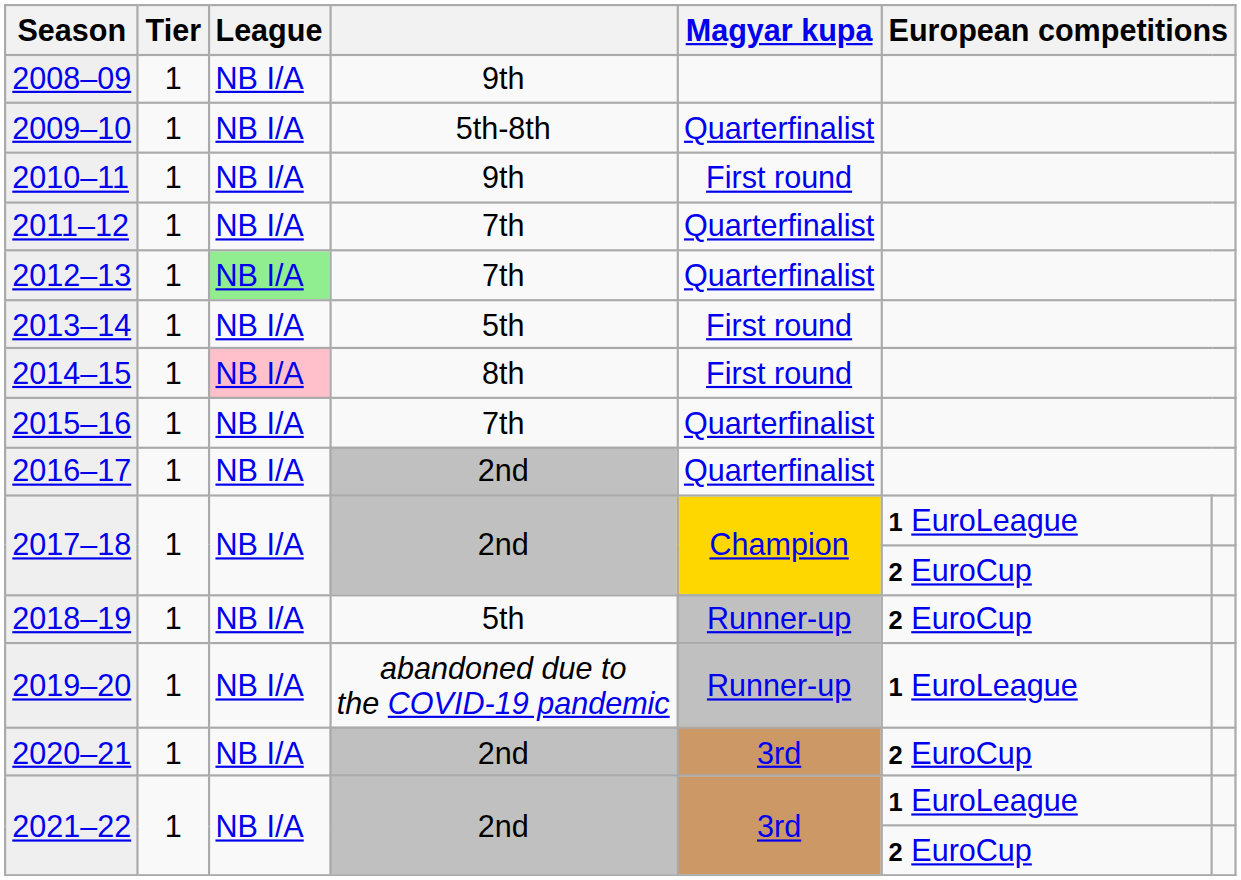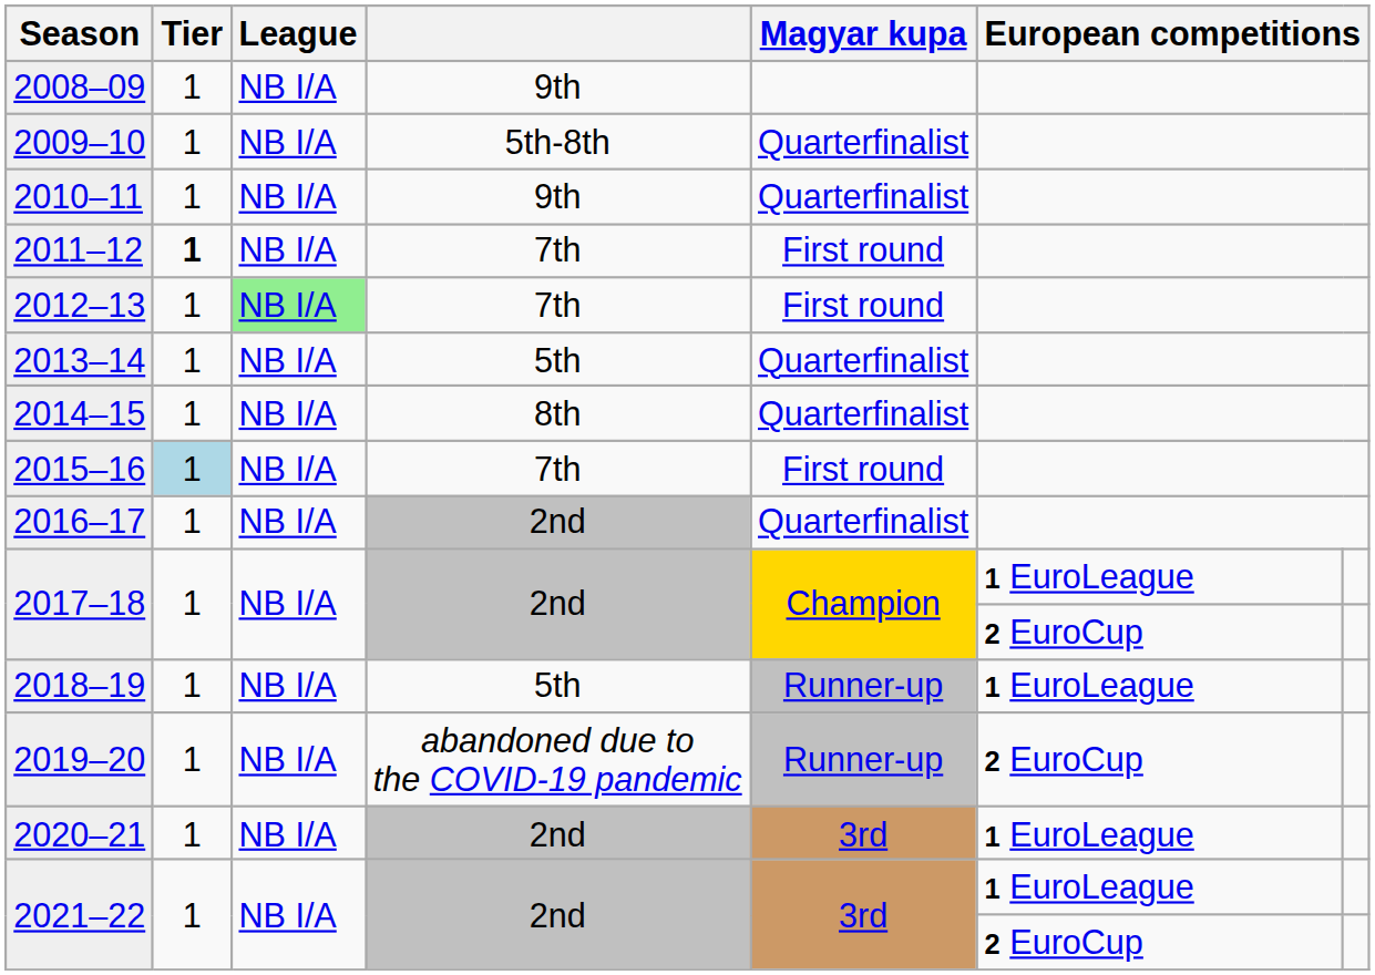 <table class="wikitable"  style="font-size:88%;">
 <tr>
 <th>Season</th>
 <th>Tier</th>
 <th>League</th>
 <th></th>
 <th><a href='#'>Magyar kupa</a></th>
 <th colspan=2>European competitions</th>
 </tr>
 <tr>
 <td style="background:#efefef;"><a href='#'>2008–09</a></td>
 <td align="center">1</td>
 <td><a href='#'>NB I/A</a></td>
 <td align=center>9th</td>
 <td></td>
 <td colspan=2></td>
 </tr>
 <tr>
 <td style="background:#efefef;"><a href='#'>2009–10</a></td>
 <td align="center">1</td>
 <td><a href='#'>NB I/A</a></td>
 <td align=center>5th-8th</td>
 <td align=center><a href='#'>Quarterfinalist</a></td>
 <td colspan=2></td>
 </tr>
 <tr>
 <td style="background:#efefef;"><a href='#'>2010–11</a></td>
 <td align="center">1</td>
 <td><a href='#'>NB I/A</a></td>
 <td align=center>9th</td>
-<td align=center><a href='#'>First round</a></td>
+<td align=center><a href='#'>Quarterfinalist</a></td>
 <td colspan=2></td>
 </tr>
 <tr>
 <td style="background:#efefef;"><a href='#'>2011–12</a></td>
-<td align="center">1</td>
+<td align="center"><strong>1</strong></td>
 <td><a href='#'>NB I/A</a></td>
 <td align=center>7th</td>
-<td align=center><a href='#'>Quarterfinalist</a></td>
+<td align=center><a href='#'>First round</a></td>
 <td colspan=2></td>
 </tr>
 <tr>
 <td style="background:#efefef;"><a href='#'>2012–13</a></td>
 <td align="center">1</td>
 <td style="background: lightgreen;"><a href='#'>NB I/A</a></td>
 <td align=center>7th</td>
-<td align=center><a href='#'>Quarterfinalist</a></td>
+<td align=center><a href='#'>First round</a></td>
 <td colspan=2></td>
 </tr>
 <tr>
 <td style="background:#efefef;"><a href='#'>2013–14</a></td>
 <td align="center">1</td>
 <td><a href='#'>NB I/A</a></td>
 <td align=center>5th</td>
-<td align=center><a href='#'>First round</a></td>
+<td align=center><a href='#'>Quarterfinalist</a></td>
 <td colspan=2></td>
 </tr>
 <tr>
 <td style="background:#efefef;"><a href='#'>2014–15</a></td>
 <td align="center">1</td>
-<td style="background: pink;"><a href='#'>NB I/A</a></td>
+<td><a href='#'>NB I/A</a></td>
 <td align=center>8th</td>
-<td align=center><a href='#'>First round</a></td>
+<td align=center><a href='#'>Quarterfinalist</a></td>
 <td colspan=2></td>
 </tr>
 <tr>
 <td style="background:#efefef;"><a href='#'>2015–16</a></td>
-<td align="center">1</td>
+<td align="center" style="background: lightblue;">1</td>
 <td><a href='#'>NB I/A</a></td>
 <td align=center>7th</td>
-<td align=center><a href='#'>Quarterfinalist</a></td>
+<td align=center><a href='#'>First round</a></td>
 <td colspan=2></td>
 </tr>
 <tr>
 <td style="background:#efefef;"><a href='#'>2016–17</a></td>
 <td align="center">1</td>
 <td><a href='#'>NB I/A</a></td>
 <td style="background:silver" align=center>2nd</td>
 <td align=center><a href='#'>Quarterfinalist</a></td>
 <td colspan=2></td>
 </tr>
 <tr>
 <td rowspan=2 style="background:#efefef;"><a href='#'>2017–18</a></td>
 <td rowspan=2 align="center">1</td>
 <td rowspan=2><a href='#'>NB I/A</a></td>
 <td rowspan=2 align=center bgcolor=silver>2nd</td>
 <td rowspan=2 bgcolor=gold align=center><a href='#'>Champion</a></td>
 <td><small><strong>1</strong></small> <a href='#'>EuroLeague</a></td>
 <td align=center></td>
 </tr>
 <tr>
 <td><small><strong>2</strong></small> <a href='#'>EuroCup</a></td>
 <td align="center"></td>
 </tr>
 <tr>
 <td style="background:#efefef;"><a href='#'>2018–19</a></td>
 <td align="center">1</td>
 <td><a href='#'>NB I/A</a></td>
 <td align=center>5th</td>
 <td bgcolor=silver align=center><a href='#'>Runner-up</a></td>
-<td><small><strong>2</strong></small> <a href='#'>EuroCup</a></td>
+<td><small><strong>1</strong></small> <a href='#'>EuroLeague</a></td>
 <td align="center"></td>
 </tr>
 <tr>
 <td style="background:#efefef;"><a href='#'>2019–20</a></td>
 <td align="center">1</td>
 <td><a href='#'>NB I/A</a></td>
 <td align=center><em>abandoned due to<br>the <a href='#'>COVID-19 pandemic</a></em></td>
 <td bgcolor=silver align=center><a href='#'>Runner-up</a></td>
-<td><small><strong>1</strong></small> <a href='#'>EuroLeague</a></td>
+<td><small><strong>2</strong></small> <a href='#'>EuroCup</a></td>
 <td align=center></td>
 </tr>
 <tr>
 <td style="background:#efefef;"><a href='#'>2020–21</a></td>
 <td align="center">1</td>
 <td><a href='#'>NB I/A</a></td>
 <td style="background:silver" align=center>2nd</td>
 <td align=center bgcolor=cc9966><a href='#'>3rd</a></td>
-<td><small><strong>2</strong></small> <a href='#'>EuroCup</a></td>
+<td><small><strong>1</strong></small> <a href='#'>EuroLeague</a></td>
 <td align=center></td>
 </tr>
 <tr>
 <td rowspan=2 style="background:#efefef;"><a href='#'>2021–22</a></td>
 <td rowspan=2 align="center">1</td>
 <td rowspan=2><a href='#'>NB I/A</a></td>
 <td rowspan=2 style="background:silver" align=center>2nd</td>
 <td rowspan=2 align=center bgcolor=cc9966><a href='#'>3rd</a></td>
 <td><small><strong>1</strong></small> <a href='#'>EuroLeague</a></td>
 <td align=center></td>
 </tr>
 <tr>
 <td><small><strong>2</strong></small> <a href='#'>EuroCup</a></td>
 <td align=center></td>
 </tr>
 </table>
